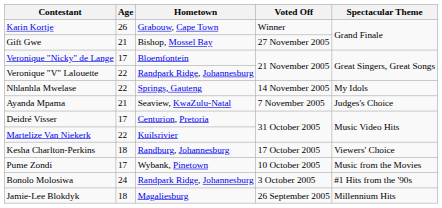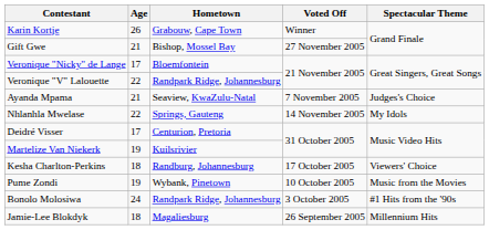 <table class="wikitable" style="font-size:95%;">
 <tr>
 <th>Contestant</th>
 <th>Age</th>
 <th>Hometown</th>
 <th>Voted Off</th>
 <th>Spectacular Theme</th>
 </tr>
 <tr>
 <td><a href='#'>Karin Kortje</a></td>
 <td>26</td>
 <td><a href='#'>Grabouw</a>, <a href='#'>Cape Town</a></td>
 <td>Winner</td>
 <td rowspan="2">Grand Finale</td>
 </tr>
 <tr>
 <td>Gift Gwe</td>
 <td>21</td>
 <td>Bishop, <a href='#'>Mossel Bay</a></td>
 <td>27 November 2005</td>
 </tr>
 <tr>
 <td><a href='#'>Veronique "Nicky" de Lange</a></td>
 <td>17</td>
 <td><a href='#'>Bloemfontein</a></td>
 <td rowspan="2">21 November 2005</td>
 <td rowspan="2">Great Singers, Great Songs</td>
 </tr>
 <tr>
 <td>Veronique "V" Lalouette</td>
 <td>22</td>
 <td><a href='#'>Randpark Ridge</a>, <a href='#'>Johannesburg</a></td>
 </tr>
 <tr>
+<td>Ayanda Mpama</td>
+<td>21</td>
+<td>Seaview, <a href='#'>KwaZulu-Natal</a></td>
+<td>7 November 2005</td>
+<td>Judges's Choice</td>
+</tr>
+<tr>
 <td>Nhlanhla Mwelase</td>
 <td>22</td>
 <td><a href='#'>Springs, Gauteng</a></td>
 <td>14 November 2005</td>
 <td>My Idols</td>
-</tr>
-<tr>
-<td>Ayanda Mpama</td>
-<td>21</td>
-<td>Seaview, <a href='#'>KwaZulu-Natal</a></td>
-<td>7 November 2005</td>
-<td>Judges's Choice</td>
 </tr>
 <tr>
 <td>Deidré Visser</td>
 <td>17</td>
 <td><a href='#'>Centurion</a>, <a href='#'>Pretoria</a></td>
 <td rowspan="2">31 October 2005</td>
 <td rowspan="2">Music Video Hits</td>
 </tr>
 <tr>
 <td><a href='#'>Martelize Van Niekerk</a></td>
-<td>22</td>
+<td>19</td>
 <td><a href='#'>Kuilsrivier</a></td>
 </tr>
 <tr>
 <td>Kesha Charlton-Perkins</td>
 <td>18</td>
 <td><a href='#'>Randburg</a>, <a href='#'>Johannesburg</a></td>
 <td>17 October 2005</td>
 <td>Viewers' Choice</td>
 </tr>
 <tr>
 <td>Pume Zondi</td>
-<td>17</td>
+<td>19</td>
 <td>Wybank, <a href='#'>Pinetown</a></td>
 <td>10 October 2005</td>
 <td>Music from the Movies</td>
 </tr>
 <tr>
 <td>Bonolo Molosiwa</td>
 <td>24</td>
 <td><a href='#'>Randpark Ridge</a>, <a href='#'>Johannesburg</a></td>
 <td>3 October 2005</td>
 <td>#1 Hits from the '90s</td>
 </tr>
 <tr>
 <td>Jamie-Lee Blokdyk</td>
 <td>18</td>
 <td><a href='#'>Magaliesburg</a></td>
 <td>26 September 2005</td>
 <td>Millennium Hits</td>
 </tr>
 </table>
